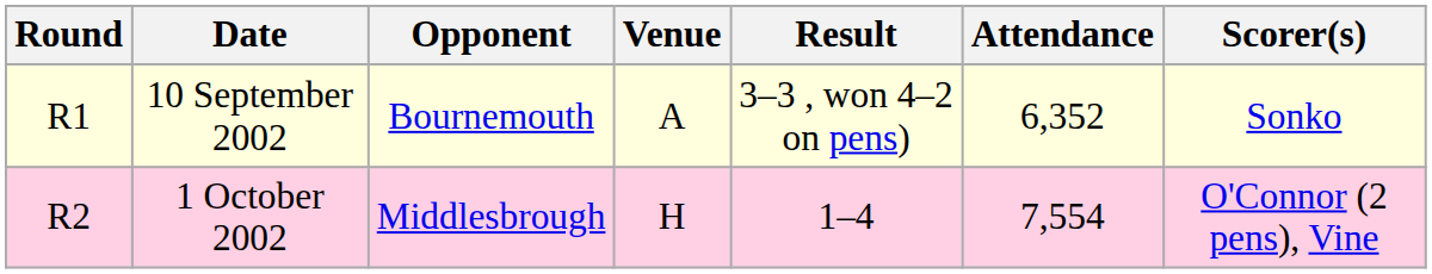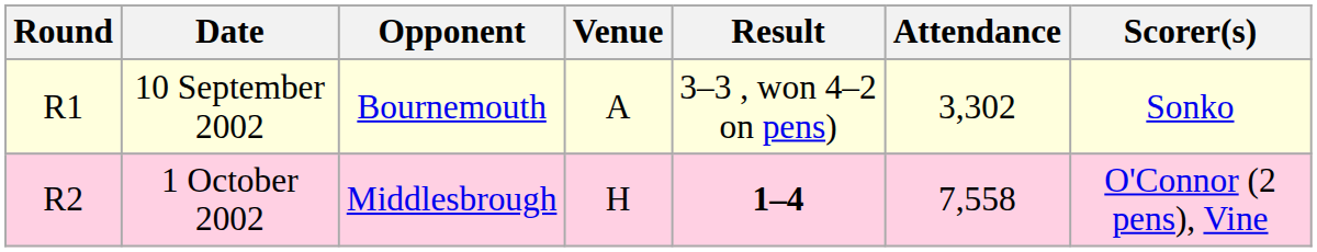 <table class="wikitable sortable" style="text-align:center;">
 <tr>
 <th>Round</th>
 <th>Date</th>
 <th>Opponent</th>
 <th>Venue</th>
 <th>Result</th>
 <th>Attendance</th>
 <th>Scorer(s)</th>
 </tr>
 <tr style="background:#ffd;">
 <td>R1</td>
 <td>10 September 2002</td>
 <td><a href='#'>Bournemouth</a></td>
 <td>A</td>
 <td>3–3 , won 4–2 on <a href='#'>pens</a>)</td>
-<td>6,352</td>
+<td>3,302</td>
 <td><a href='#'>Sonko</a></td>
 </tr>
 <tr style="background:#ffd0e3;">
 <td>R2</td>
 <td>1 October 2002</td>
 <td><a href='#'>Middlesbrough</a></td>
 <td>H</td>
-<td>1–4</td>
-<td>7,554</td>
+<td><strong>1–4</strong></td>
+<td>7,558</td>
 <td><a href='#'>O'Connor</a> (2 <a href='#'>pens</a>), <a href='#'>Vine</a></td>
 </tr>
 </table>
